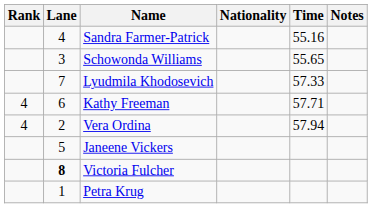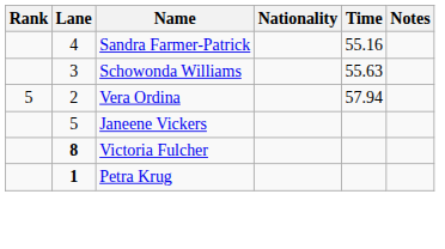 <table class="wikitable sortable" style="text-align:center">
 <tr>
 <th>Rank</th>
 <th>Lane</th>
 <th>Name</th>
 <th>Nationality</th>
 <th>Time</th>
 <th>Notes</th>
 </tr>
 <tr>
 <td></td>
 <td>4</td>
 <td align=left><a href='#'>Sandra Farmer-Patrick</a></td>
 <td align=left></td>
 <td>55.16</td>
 <td></td>
 </tr>
 <tr>
 <td></td>
 <td>3</td>
 <td align=left><a href='#'>Schowonda Williams</a></td>
 <td align=left></td>
-<td>55.65</td>
+<td>55.63</td>
 <td></td>
 </tr>
 <tr>
-<td></td>
-<td>7</td>
-<td align=left><a href='#'>Lyudmila Khodosevich</a></td>
-<td align=left></td>
-<td>57.33</td>
-<td></td>
-</tr>
-<tr>
-<td>4</td>
-<td>6</td>
-<td align=left><a href='#'>Kathy Freeman</a></td>
-<td align=left></td>
-<td>57.71</td>
-<td></td>
-</tr>
-<tr>
-<td>4</td>
+<td>5</td>
 <td>2</td>
 <td align=left><a href='#'>Vera Ordina</a></td>
 <td align=left></td>
 <td>57.94</td>
 <td></td>
 </tr>
 <tr>
 <td></td>
 <td>5</td>
 <td align=left><a href='#'>Janeene Vickers</a></td>
 <td align=left></td>
 <td></td>
 <td></td>
 </tr>
 <tr>
 <td></td>
 <td><strong>8</strong></td>
 <td align=left><a href='#'>Victoria Fulcher</a></td>
 <td align=left></td>
 <td></td>
 <td></td>
 </tr>
 <tr>
 <td></td>
-<td>1</td>
+<td><strong>1</strong></td>
 <td align=left><a href='#'>Petra Krug</a></td>
 <td align=left></td>
 <td></td>
 <td></td>
 </tr>
 </table>
